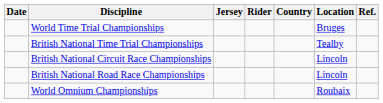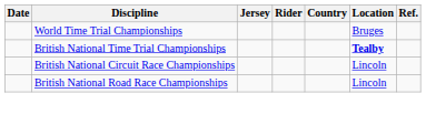 <table class="wikitable sortable">
 <tr>
 <th>Date</th>
 <th>Discipline</th>
 <th>Jersey</th>
 <th>Rider</th>
 <th>Country</th>
 <th>Location</th>
 <th class="unsortable">Ref.</th>
 </tr>
 <tr>
 <td></td>
 <td><a href='#'>World Time Trial Championships</a></td>
 <td align="center"></td>
 <td></td>
 <td></td>
 <td><a href='#'>Bruges</a></td>
 <td align="center"></td>
 </tr>
 <tr>
 <td></td>
 <td><a href='#'>British National Time Trial Championships</a></td>
 <td align="center"></td>
 <td></td>
 <td></td>
-<td><a href='#'>Tealby</a></td>
+<td><strong><a href='#'>Tealby</a></strong></td>
 <td align="center"></td>
 </tr>
 <tr>
 <td></td>
 <td><a href='#'>British National Circuit Race Championships</a></td>
 <td align="center"></td>
 <td></td>
 <td></td>
 <td><a href='#'>Lincoln</a></td>
 <td align="center"></td>
 </tr>
 <tr>
 <td></td>
 <td><a href='#'>British National Road Race Championships</a></td>
 <td align="center"></td>
 <td></td>
 <td></td>
 <td><a href='#'>Lincoln</a></td>
 <td align="center"></td>
 </tr>
-<tr>
-<td></td>
-<td><a href='#'>World Omnium Championships</a></td>
-<td align="center"></td>
-<td></td>
-<td></td>
-<td><a href='#'>Roubaix</a></td>
-<td align="center"></td>
-</tr>
 </table>
